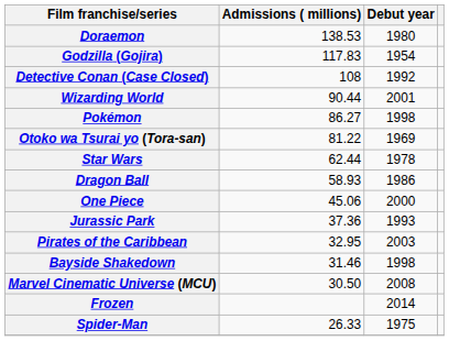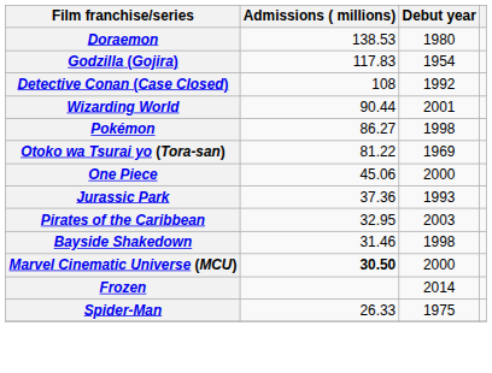 <table class="wikitable sortable plainrowheaders"  style="margin:auto; margin:auto;">
 <tr>
 <th>Film franchise/series</th>
 <th>Admissions ( millions)</th>
 <th>Debut year</th>
 <th class="unsortable"></th>
 </tr>
 <tr>
 <th scope="row"> <em><a href='#'>Doraemon</a></em></th>
 <td style="text-align:right">138.53</td>
 <td style="text-align:center">1980</td>
 <td style="text-align:center"></td>
 </tr>
 <tr>
 <th scope="row"> <a href='#'><em>Godzilla</em> (<em>Gojira</em>)</a></th>
 <td style="text-align:right">117.83</td>
 <td style="text-align:center">1954</td>
 <td style="text-align:center"></td>
 </tr>
 <tr>
 <th scope="row"> <a href='#'><em>Detective Conan</em> (<em>Case Closed</em>)</a></th>
 <td style="text-align:right">108</td>
 <td style="text-align:center">1992</td>
 <td style="text-align:center"></td>
 </tr>
 <tr>
 <th scope="row"> <em><a href='#'>Wizarding World</a></em></th>
 <td style="text-align:right">90.44</td>
 <td style="text-align:center">2001</td>
 <td style="text-align:center"></td>
 </tr>
 <tr>
 <th scope="row"> <em><a href='#'>Pokémon</a></em></th>
 <td style="text-align:right">86.27</td>
 <td style="text-align:center">1998</td>
 <td style="text-align:center"></td>
 </tr>
 <tr>
 <th scope="row"> <em><a href='#'>Otoko wa Tsurai yo</a></em> (<em>Tora-san</em>)</th>
 <td style="text-align:right">81.22</td>
 <td style="text-align:center">1969</td>
 <td style="text-align:center"></td>
 </tr>
 <tr>
-<th scope="row"> <em><a href='#'>Star Wars</a></em></th>
-<td style="text-align:right">62.44</td>
-<td style="text-align:center">1978</td>
-<td style="text-align:center"></td>
-</tr>
-<tr>
-<th scope="row">  <em><a href='#'>Dragon Ball</a></em></th>
-<td style="text-align:right">58.93</td>
-<td style="text-align:center">1986</td>
-<td style="text-align:center"></td>
-</tr>
-<tr>
 <th scope="row"> <em><a href='#'>One Piece</a></em></th>
 <td style="text-align:right">45.06</td>
 <td style="text-align:center">2000</td>
 <td style="text-align:center"></td>
 </tr>
 <tr>
 <th scope="row"> <em><a href='#'>Jurassic Park</a></em></th>
 <td style="text-align:right">37.36</td>
 <td style="text-align:center">1993</td>
 <td style="text-align:center"></td>
 </tr>
 <tr>
 <th scope="row"> <em><a href='#'>Pirates of the Caribbean</a></em></th>
 <td style="text-align:right">32.95</td>
 <td style="text-align:center">2003</td>
 <td style="text-align:center"></td>
 </tr>
 <tr>
 <th scope="row"> <em><a href='#'>Bayside Shakedown</a></em></th>
 <td style="text-align:right">31.46</td>
 <td style="text-align:center">1998</td>
 <td style="text-align:center"></td>
 </tr>
 <tr>
 <th scope="row"> <em><a href='#'>Marvel Cinematic Universe</a></em> (<em>MCU</em>)</th>
-<td style="text-align:right">30.50</td>
-<td style="text-align:center">2008</td>
+<td style="text-align:right"><strong>30.50</strong></td>
+<td style="text-align:center">2000</td>
 <td style="text-align:center"></td>
 </tr>
 <tr>
 <th scope="row"> <em><a href='#'>Frozen</a></em></th>
 <td style="text-align:right"></td>
 <td style="text-align:center">2014</td>
 <td style="text-align:center"></td>
 </tr>
 <tr>
 <th scope="row"> <em><a href='#'>Spider-Man</a></em></th>
 <td style="text-align:right">26.33</td>
 <td style="text-align:center">1975</td>
 <td style="text-align:center"></td>
 </tr>
 <tr>
 </tr>
 </table>
